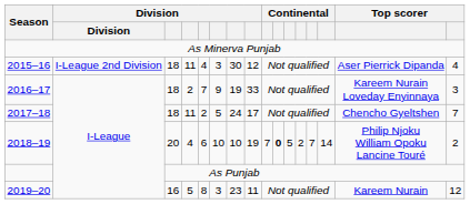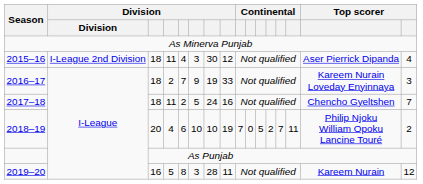 <table class="wikitable" style="text-align:center">
 <tr>
 <th scope="col" rowspan="2">Season</th>
 <th colspan=7 class="unsortable">Division</th>
 <th colspan=6 class="unsortable">Continental</th>
 <th colspan=2 class="unsortable">Top scorer</th>
 </tr>
 <tr>
 <th>Division</th>
 <th></th>
 <th></th>
 <th></th>
 <th></th>
 <th></th>
 <th></th>
 <th></th>
 <th></th>
 <th></th>
 <th></th>
 <th></th>
 <th></th>
 <th></th>
 <th></th>
 </tr>
 <tr>
 <td colspan="16"><em>As Minerva Punjab</em></td>
 </tr>
 <tr>
 <td><a href='#'>2015–16</a></td>
 <td rowspan="1"><a href='#'>I-League 2nd Division</a></td>
 <td>18</td>
 <td>11</td>
 <td>4</td>
 <td>3</td>
 <td>30</td>
 <td>12</td>
 <td colspan="6"><em>Not qualified</em></td>
 <td> <a href='#'>Aser Pierrick Dipanda</a></td>
 <td>4</td>
 </tr>
 <tr>
 <td><a href='#'>2016–17</a></td>
 <td rowspan="8"><a href='#'>I-League</a></td>
 <td>18</td>
 <td>2</td>
 <td>7</td>
 <td>9</td>
 <td>19</td>
 <td>33</td>
 <td colspan="6"><em>Not qualified</em></td>
 <td> <a href='#'>Kareem Nurain</a> <br>  <a href='#'>Loveday Enyinnaya</a></td>
 <td>3</td>
 </tr>
 <tr>
 <td><a href='#'>2017–18</a></td>
 <td>18</td>
 <td>11</td>
 <td>2</td>
 <td>5</td>
 <td>24</td>
-<td>17</td>
+<td>16</td>
 <td colspan="6"><em>Not qualified</em></td>
 <td> <a href='#'>Chencho Gyeltshen</a></td>
 <td>7</td>
 </tr>
 <tr>
 <td><a href='#'>2018–19</a></td>
 <td>20</td>
 <td>4</td>
 <td>6</td>
 <td>10</td>
 <td>10</td>
 <td>19</td>
 <td>7</td>
-<td><strong>0</strong></td>
+<td>0</td>
 <td>5</td>
 <td>2</td>
 <td>7</td>
-<td>14</td>
+<td>11</td>
 <td> <a href='#'>Philip Njoku</a> <br>  <a href='#'>William Opoku</a> <br>  <a href='#'>Lancine Touré</a></td>
 <td>2</td>
 </tr>
 <tr>
 <td colspan="16"><em>As Punjab</em></td>
 </tr>
 <tr>
 <td><a href='#'>2019–20</a></td>
 <td>16</td>
 <td>5</td>
 <td>8</td>
 <td>3</td>
-<td>23</td>
+<td>28</td>
 <td>11</td>
 <td colspan="6"><em>Not qualified</em></td>
 <td> <a href='#'>Kareem Nurain</a></td>
 <td>12</td>
 </tr>
 </table>
